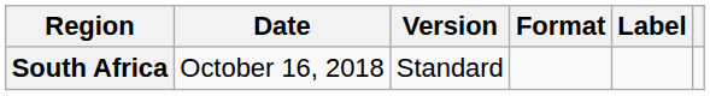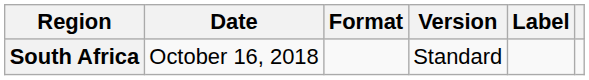 <table class="wikitable plainrowheaders">
 <tr>
 <th scope="col">Region</th>
 <th scope="col">Date</th>
+<th scope="col">Format</th>
 <th scope="col">Version</th>
-<th scope="col">Format</th>
 <th scope="col">Label</th>
 <th scope="col"></th>
 </tr>
 <tr>
 <th scope="row">South Africa</th>
 <td>October 16, 2018</td>
+<td></td>
 <td>Standard</td>
-<td></td>
 <td></td>
 <td align="center"></td>
 </tr>
 </table>
